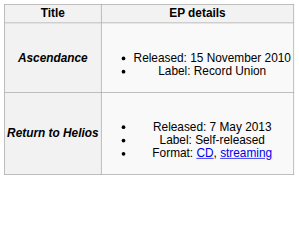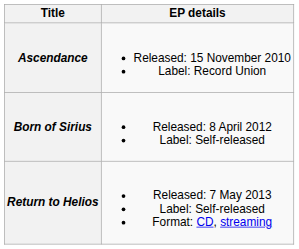 <table class="wikitable plainrowheaders" style="text-align:center;">
 <tr>
 <th scope="col">Title</th>
 <th scope="col">EP details</th>
 </tr>
 <tr>
 <th scope="row"><em>Ascendance</em></th>
 <td><br><ul><li>Released: 15 November 2010</li><li>Label: Record Union</li></ul></td>
 </tr>
 <tr>
+<th scope="row"><em>Born of Sirius</em></th>
+<td><br><ul><li>Released: 8 April 2012</li><li>Label: Self-released</li></ul></td>
+</tr>
+<tr>
 <th scope="row"><em>Return to Helios</em></th>
 <td><br><ul><li>Released: 7 May 2013</li><li>Label: Self-released</li><li>Format: <a href='#'>CD</a>, <a href='#'>streaming</a></li></ul></td>
 </tr>
 </table>
